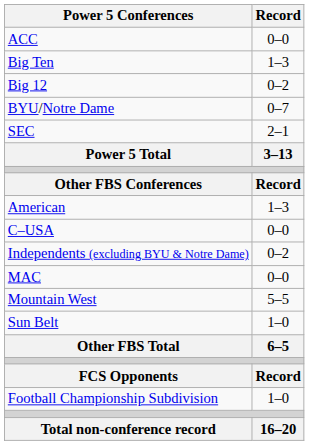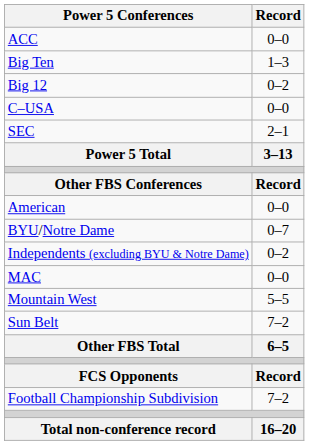 <table class="wikitable">
 <tr>
 <th>Power 5 Conferences</th>
 <th>Record</th>
 </tr>
 <tr>
 <td><a href='#'>ACC</a></td>
 <td align=center>0–0</td>
 </tr>
 <tr>
 <td><a href='#'>Big Ten</a></td>
 <td align=center>1–3</td>
 </tr>
 <tr>
 <td><a href='#'>Big 12</a></td>
 <td align=center>0–2</td>
 </tr>
 <tr>
-<td><a href='#'>BYU</a>/<a href='#'>Notre Dame</a></td>
-<td align=center>0–7</td>
+<td><a href='#'>C–USA</a></td>
+<td align=center>0–0</td>
 </tr>
 <tr>
 <td><a href='#'>SEC</a></td>
 <td align=center>2–1</td>
 </tr>
 <tr>
 <th>Power 5 Total</th>
 <th>3–13</th>
 </tr>
 <tr>
 <th colspan="2" style="background:lightgrey;"></th>
 </tr>
 <tr>
 <th>Other FBS Conferences</th>
 <th>Record</th>
 </tr>
 <tr>
 <td><a href='#'>American</a></td>
-<td align=center>1–3</td>
+<td align=center>0–0</td>
 </tr>
 <tr>
-<td><a href='#'>C–USA</a></td>
-<td align=center>0–0</td>
+<td><a href='#'>BYU</a>/<a href='#'>Notre Dame</a></td>
+<td align=center>0–7</td>
 </tr>
 <tr>
 <td><a href='#'>Independents <small>(excluding BYU & Notre Dame)</small></a></td>
 <td align=center>0–2</td>
 </tr>
 <tr>
 <td><a href='#'>MAC</a></td>
 <td align=center>0–0</td>
 </tr>
 <tr>
 <td><a href='#'>Mountain West</a></td>
 <td align=center>5–5</td>
 </tr>
 <tr>
 <td><a href='#'>Sun Belt</a></td>
-<td align=center>1–0</td>
+<td align=center>7–2</td>
 </tr>
 <tr>
 <th>Other FBS Total</th>
 <th>6–5</th>
 </tr>
 <tr>
 <th colspan="2" style="background:lightgrey;"></th>
 </tr>
 <tr>
 <th>FCS Opponents</th>
 <th>Record</th>
 </tr>
 <tr>
 <td><a href='#'>Football Championship Subdivision</a></td>
-<td align=center>1–0</td>
+<td align=center>7–2</td>
 </tr>
 <tr>
 <th colspan="2" style="background:lightgrey;"></th>
 </tr>
 <tr>
 <th>Total non-conference record</th>
 <th>16–20</th>
 </tr>
 </table>
